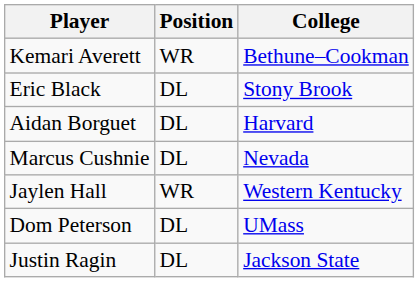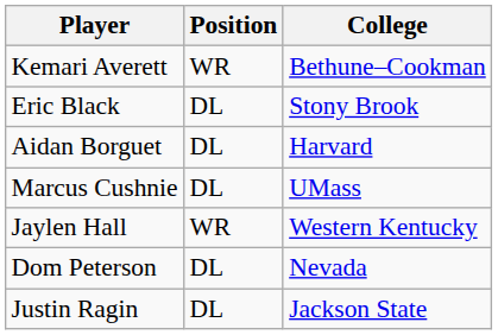 <table class="wikitable">
 <tr>
 <th>Player</th>
 <th>Position</th>
 <th>College</th>
 </tr>
 <tr>
 <td>Kemari Averett</td>
 <td>WR</td>
 <td><a href='#'>Bethune–Cookman</a></td>
 </tr>
 <tr>
 <td>Eric Black</td>
 <td>DL</td>
 <td><a href='#'>Stony Brook</a></td>
 </tr>
 <tr>
 <td>Aidan Borguet</td>
 <td>DL</td>
 <td><a href='#'>Harvard</a></td>
 </tr>
 <tr>
 <td>Marcus Cushnie</td>
 <td>DL</td>
-<td><a href='#'>Nevada</a></td>
+<td><a href='#'>UMass</a></td>
 </tr>
 <tr>
 <td>Jaylen Hall</td>
 <td>WR</td>
 <td><a href='#'>Western Kentucky</a></td>
 </tr>
 <tr>
 <td>Dom Peterson</td>
 <td>DL</td>
-<td><a href='#'>UMass</a></td>
+<td><a href='#'>Nevada</a></td>
 </tr>
 <tr>
 <td>Justin Ragin</td>
 <td>DL</td>
 <td><a href='#'>Jackson State</a></td>
 </tr>
 </table>
